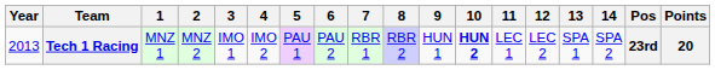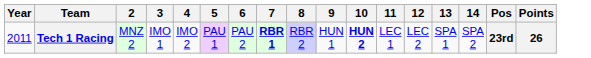 <table class="wikitable" style="text-align:center; font-size:85%">
 <tr>
 <th>Year</th>
 <th>Team</th>
-<th>1</th>
 <th>2</th>
 <th>3</th>
 <th>4</th>
 <th>5</th>
 <th>6</th>
 <th>7</th>
 <th>8</th>
 <th>9</th>
 <th>10</th>
 <th>11</th>
 <th>12</th>
 <th>13</th>
 <th>14</th>
 <th>Pos</th>
 <th>Points</th>
 </tr>
 <tr>
-<td><a href='#'>2013</a></td>
+<td><a href='#'>2011</a></td>
 <th nowrap><a href='#'>Tech 1 Racing</a></th>
-<td style="background:#DFFFDF;"><a href='#'>MNZ<br>1</a><br></td>
 <td style="background:#DFFFDF;"><a href='#'>MNZ<br>2</a><br></td>
 <td><a href='#'>IMO<br>1</a></td>
 <td><a href='#'>IMO<br>2</a></td>
 <td style="background:#EFCFFF;"><a href='#'>PAU<br>1</a><br></td>
 <td style="background:#DFFFDF;"><a href='#'>PAU<br>2</a><br></td>
-<td style="background:#DFFFDF;"><a href='#'>RBR<br>1</a><br></td>
+<td style="background:#DFFFDF;"><strong><a href='#'>RBR<br>1</a><br></strong></td>
 <td style="background:#CFCFFF;"><a href='#'>RBR<br>2</a><br></td>
 <td><a href='#'>HUN<br>1</a></td>
 <td><strong><a href='#'>HUN<br>2</a></strong></td>
 <td><a href='#'>LEC<br>1</a></td>
 <td><a href='#'>LEC<br>2</a></td>
 <td><a href='#'>SPA<br>1</a></td>
 <td><a href='#'>SPA<br>2</a></td>
 <th>23rd</th>
-<th>20</th>
+<th>26</th>
 </tr>
 </table>
